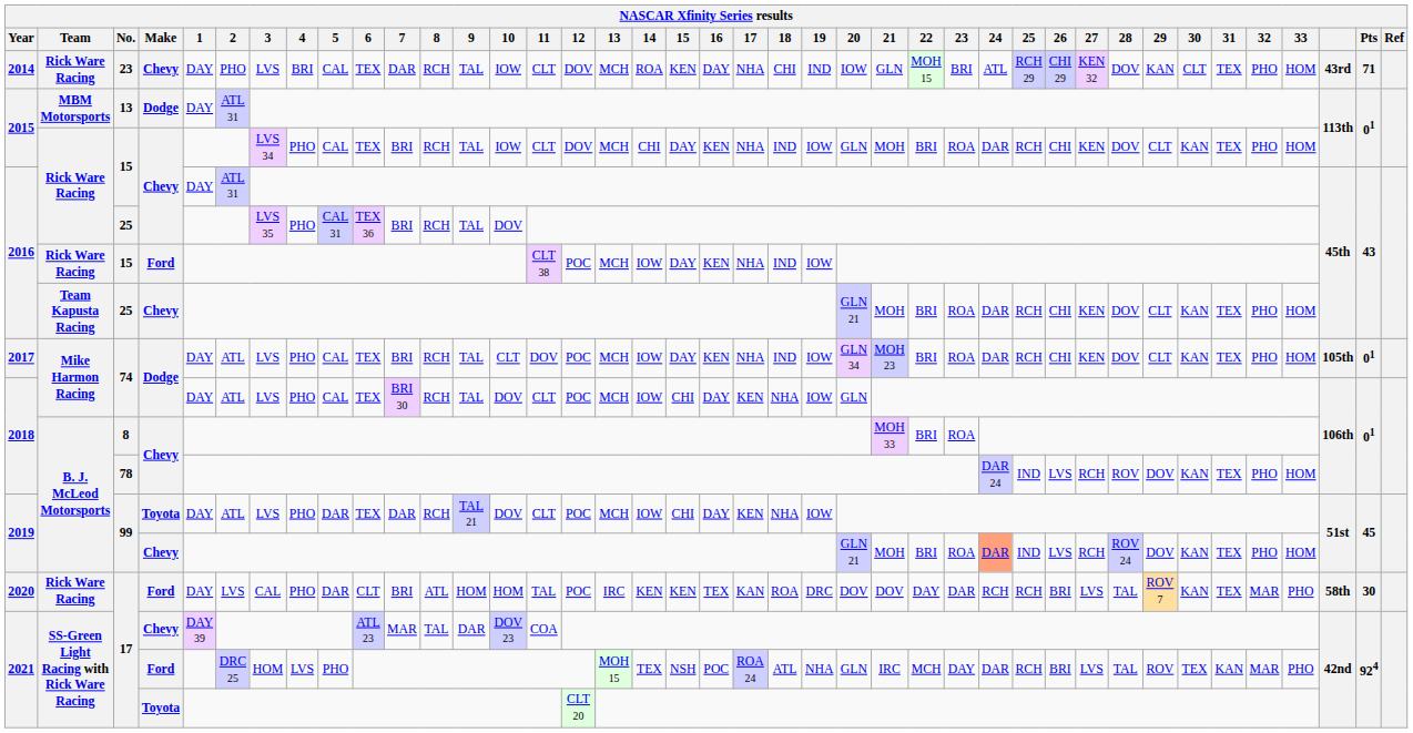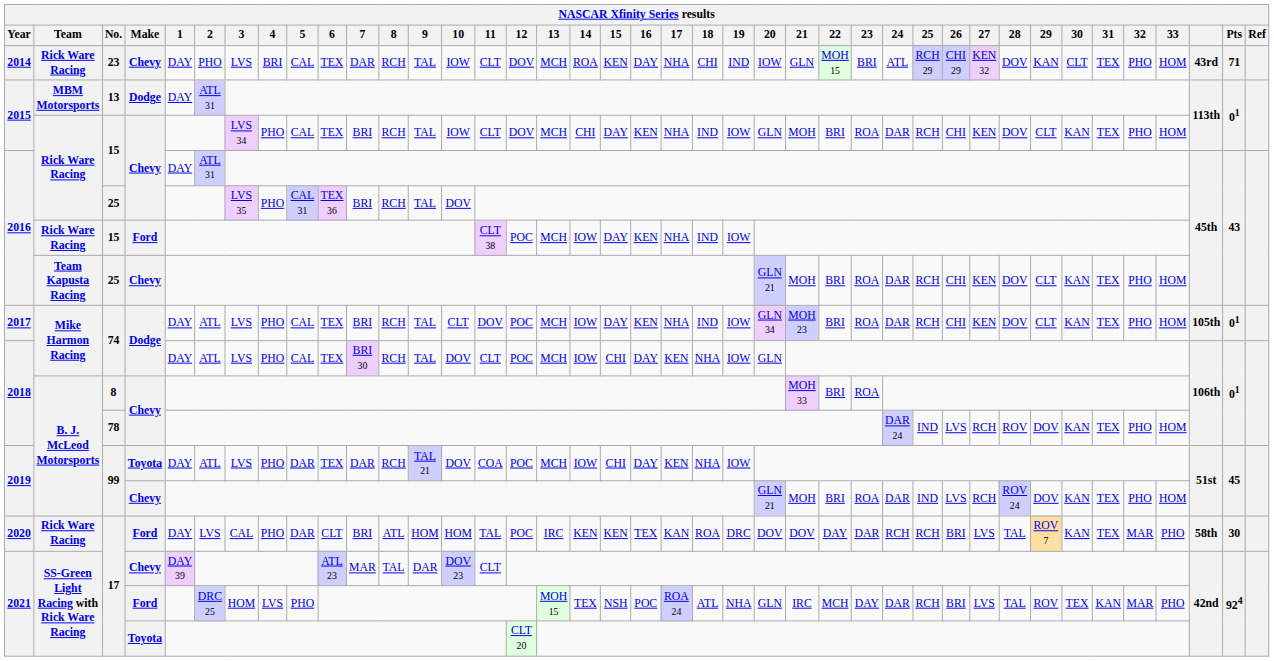 <table class="wikitable" style="text-align:center; font-size:75%">
 <tr>
 <th colspan=40><a href='#'>NASCAR Xfinity Series</a> results</th>
 </tr>
 <tr>
 <th>Year</th>
 <th>Team</th>
 <th>No.</th>
 <th>Make</th>
 <th>1</th>
 <th>2</th>
 <th>3</th>
 <th>4</th>
 <th>5</th>
 <th>6</th>
 <th>7</th>
 <th>8</th>
 <th>9</th>
 <th>10</th>
 <th>11</th>
 <th>12</th>
 <th>13</th>
 <th>14</th>
 <th>15</th>
 <th>16</th>
 <th>17</th>
 <th>18</th>
 <th>19</th>
 <th>20</th>
 <th>21</th>
 <th>22</th>
 <th>23</th>
 <th>24</th>
 <th>25</th>
 <th>26</th>
 <th>27</th>
 <th>28</th>
 <th>29</th>
 <th>30</th>
 <th>31</th>
 <th>32</th>
 <th>33</th>
 <th></th>
 <th>Pts</th>
 <th>Ref</th>
 </tr>
 <tr>
 <th><a href='#'>2014</a></th>
 <th><a href='#'>Rick Ware Racing</a></th>
 <th>23</th>
 <th><a href='#'>Chevy</a></th>
 <td><a href='#'>DAY</a></td>
 <td><a href='#'>PHO</a></td>
 <td><a href='#'>LVS</a></td>
 <td><a href='#'>BRI</a></td>
 <td><a href='#'>CAL</a></td>
 <td><a href='#'>TEX</a></td>
 <td><a href='#'>DAR</a></td>
 <td><a href='#'>RCH</a></td>
 <td><a href='#'>TAL</a></td>
 <td><a href='#'>IOW</a></td>
 <td><a href='#'>CLT</a></td>
 <td><a href='#'>DOV</a></td>
 <td><a href='#'>MCH</a></td>
 <td><a href='#'>ROA</a></td>
 <td><a href='#'>KEN</a></td>
 <td><a href='#'>DAY</a></td>
 <td><a href='#'>NHA</a></td>
 <td><a href='#'>CHI</a></td>
 <td><a href='#'>IND</a></td>
 <td><a href='#'>IOW</a></td>
 <td><a href='#'>GLN</a></td>
 <td style="background:#DFFFDF;"><a href='#'>MOH</a><br><small>15</small></td>
 <td><a href='#'>BRI</a></td>
 <td><a href='#'>ATL</a></td>
 <td style="background:#CFCFFF;"><a href='#'>RCH</a><br><small>29</small></td>
 <td style="background:#CFCFFF;"><a href='#'>CHI</a><br><small>29</small></td>
 <td style="background:#EFCFFF;"><a href='#'>KEN</a><br><small>32</small></td>
 <td><a href='#'>DOV</a></td>
 <td><a href='#'>KAN</a></td>
 <td><a href='#'>CLT</a></td>
 <td><a href='#'>TEX</a></td>
 <td><a href='#'>PHO</a></td>
 <td><a href='#'>HOM</a></td>
 <th>43rd</th>
 <th>71</th>
 <th></th>
 </tr>
 <tr>
 <th rowspan=2><a href='#'>2015</a></th>
 <th><a href='#'>MBM Motorsports</a></th>
 <th>13</th>
 <th><a href='#'>Dodge</a></th>
 <td><a href='#'>DAY</a></td>
 <td style="background:#CFCFFF;"><a href='#'>ATL</a><br><small>31</small></td>
 <td colspan=31></td>
 <th rowspan=2>113th</th>
 <th rowspan=2>0<sup>1</sup></th>
 <th rowspan=2></th>
 </tr>
 <tr>
 <th rowspan=3><a href='#'>Rick Ware Racing</a></th>
 <th rowspan=2>15</th>
 <th rowspan=3><a href='#'>Chevy</a></th>
 <td colspan=2></td>
 <td style="background:#EFCFFF;"><a href='#'>LVS</a><br><small>34</small></td>
 <td><a href='#'>PHO</a></td>
 <td><a href='#'>CAL</a></td>
 <td><a href='#'>TEX</a></td>
 <td><a href='#'>BRI</a></td>
 <td><a href='#'>RCH</a></td>
 <td><a href='#'>TAL</a></td>
 <td><a href='#'>IOW</a></td>
 <td><a href='#'>CLT</a></td>
 <td><a href='#'>DOV</a></td>
 <td><a href='#'>MCH</a></td>
 <td><a href='#'>CHI</a></td>
 <td><a href='#'>DAY</a></td>
 <td><a href='#'>KEN</a></td>
 <td><a href='#'>NHA</a></td>
 <td><a href='#'>IND</a></td>
 <td><a href='#'>IOW</a></td>
 <td><a href='#'>GLN</a></td>
 <td><a href='#'>MOH</a></td>
 <td><a href='#'>BRI</a></td>
 <td><a href='#'>ROA</a></td>
 <td><a href='#'>DAR</a></td>
 <td><a href='#'>RCH</a></td>
 <td><a href='#'>CHI</a></td>
 <td><a href='#'>KEN</a></td>
 <td><a href='#'>DOV</a></td>
 <td><a href='#'>CLT</a></td>
 <td><a href='#'>KAN</a></td>
 <td><a href='#'>TEX</a></td>
 <td><a href='#'>PHO</a></td>
 <td><a href='#'>HOM</a></td>
 </tr>
 <tr>
 <th rowspan=4><a href='#'>2016</a></th>
 <td><a href='#'>DAY</a></td>
 <td style="background:#CFCFFF;"><a href='#'>ATL</a><br><small>31</small></td>
 <td colspan=31></td>
 <th rowspan=4>45th</th>
 <th rowspan=4>43</th>
 <th rowspan=4></th>
 </tr>
 <tr>
 <th>25</th>
 <td colspan=2></td>
 <td style="background:#EFCFFF;"><a href='#'>LVS</a><br><small>35</small></td>
 <td><a href='#'>PHO</a></td>
 <td style="background:#CFCFFF;"><a href='#'>CAL</a><br><small>31</small></td>
 <td style="background:#EFCFFF;"><a href='#'>TEX</a><br><small>36</small></td>
 <td><a href='#'>BRI</a></td>
 <td><a href='#'>RCH</a></td>
 <td><a href='#'>TAL</a></td>
 <td><a href='#'>DOV</a></td>
 <td colspan=23></td>
 </tr>
 <tr>
 <th><a href='#'>Rick Ware Racing</a></th>
 <th>15</th>
 <th><a href='#'>Ford</a></th>
 <td colspan=10></td>
 <td style="background:#EFCFFF;"><a href='#'>CLT</a><br><small>38</small></td>
 <td><a href='#'>POC</a></td>
 <td><a href='#'>MCH</a></td>
 <td><a href='#'>IOW</a></td>
 <td><a href='#'>DAY</a></td>
 <td><a href='#'>KEN</a></td>
 <td><a href='#'>NHA</a></td>
 <td><a href='#'>IND</a></td>
 <td><a href='#'>IOW</a></td>
 <td colspan=14></td>
 </tr>
 <tr>
 <th><a href='#'>Team Kapusta Racing</a></th>
 <th>25</th>
 <th><a href='#'>Chevy</a></th>
 <td colspan=19></td>
 <td style="background:#CFCFFF;"><a href='#'>GLN</a><br><small>21</small></td>
 <td><a href='#'>MOH</a></td>
 <td><a href='#'>BRI</a></td>
 <td><a href='#'>ROA</a></td>
 <td><a href='#'>DAR</a></td>
 <td><a href='#'>RCH</a></td>
 <td><a href='#'>CHI</a></td>
 <td><a href='#'>KEN</a></td>
 <td><a href='#'>DOV</a></td>
 <td><a href='#'>CLT</a></td>
 <td><a href='#'>KAN</a></td>
 <td><a href='#'>TEX</a></td>
 <td><a href='#'>PHO</a></td>
 <td><a href='#'>HOM</a></td>
 </tr>
 <tr>
 <th><a href='#'>2017</a></th>
 <th rowspan=2><a href='#'>Mike Harmon Racing</a></th>
 <th rowspan=2>74</th>
 <th rowspan=2><a href='#'>Dodge</a></th>
 <td><a href='#'>DAY</a></td>
 <td><a href='#'>ATL</a></td>
 <td><a href='#'>LVS</a></td>
 <td><a href='#'>PHO</a></td>
 <td><a href='#'>CAL</a></td>
 <td><a href='#'>TEX</a></td>
 <td><a href='#'>BRI</a></td>
 <td><a href='#'>RCH</a></td>
 <td><a href='#'>TAL</a></td>
 <td><a href='#'>CLT</a></td>
 <td><a href='#'>DOV</a></td>
 <td><a href='#'>POC</a></td>
 <td><a href='#'>MCH</a></td>
 <td><a href='#'>IOW</a></td>
 <td><a href='#'>DAY</a></td>
 <td><a href='#'>KEN</a></td>
 <td><a href='#'>NHA</a></td>
 <td><a href='#'>IND</a></td>
 <td><a href='#'>IOW</a></td>
 <td style="background:#EFCFFF;"><a href='#'>GLN</a><br><small>34</small></td>
 <td style="background:#CFCFFF;"><a href='#'>MOH</a><br><small>23</small></td>
 <td><a href='#'>BRI</a></td>
 <td><a href='#'>ROA</a></td>
 <td><a href='#'>DAR</a></td>
 <td><a href='#'>RCH</a></td>
 <td><a href='#'>CHI</a></td>
 <td><a href='#'>KEN</a></td>
 <td><a href='#'>DOV</a></td>
 <td><a href='#'>CLT</a></td>
 <td><a href='#'>KAN</a></td>
 <td><a href='#'>TEX</a></td>
 <td><a href='#'>PHO</a></td>
 <td><a href='#'>HOM</a></td>
 <th>105th</th>
 <th>0<sup>1</sup></th>
 <th></th>
 </tr>
 <tr>
 <th rowspan=3><a href='#'>2018</a></th>
 <td><a href='#'>DAY</a></td>
 <td><a href='#'>ATL</a></td>
 <td><a href='#'>LVS</a></td>
 <td><a href='#'>PHO</a></td>
 <td><a href='#'>CAL</a></td>
 <td><a href='#'>TEX</a></td>
 <td style="background:#EFCFFF;"><a href='#'>BRI</a><br><small>30</small></td>
 <td><a href='#'>RCH</a></td>
 <td><a href='#'>TAL</a></td>
 <td><a href='#'>DOV</a></td>
 <td><a href='#'>CLT</a></td>
 <td><a href='#'>POC</a></td>
 <td><a href='#'>MCH</a></td>
 <td><a href='#'>IOW</a></td>
 <td><a href='#'>CHI</a></td>
 <td><a href='#'>DAY</a></td>
 <td><a href='#'>KEN</a></td>
 <td><a href='#'>NHA</a></td>
 <td><a href='#'>IOW</a></td>
 <td><a href='#'>GLN</a></td>
 <td colspan=13></td>
 <th rowspan=3>106th</th>
 <th rowspan=3>0<sup>1</sup></th>
 <th rowspan=3></th>
 </tr>
 <tr>
 <th rowspan=4><a href='#'>B. J. McLeod Motorsports</a></th>
 <th>8</th>
 <th rowspan=2><a href='#'>Chevy</a></th>
 <td colspan=20></td>
 <td style="background:#EFCFFF;"><a href='#'>MOH</a><br><small>33</small></td>
 <td><a href='#'>BRI</a></td>
 <td><a href='#'>ROA</a></td>
 <td colspan=10></td>
 </tr>
 <tr>
 <th>78</th>
 <td colspan=23></td>
 <td style="background:#CFCFFF;"><a href='#'>DAR</a><br><small>24</small></td>
 <td><a href='#'>IND</a></td>
 <td><a href='#'>LVS</a></td>
 <td><a href='#'>RCH</a></td>
 <td><a href='#'>ROV</a></td>
 <td><a href='#'>DOV</a></td>
 <td><a href='#'>KAN</a></td>
 <td><a href='#'>TEX</a></td>
 <td><a href='#'>PHO</a></td>
 <td><a href='#'>HOM</a></td>
 </tr>
 <tr>
 <th rowspan=2><a href='#'>2019</a></th>
 <th rowspan=2>99</th>
 <th><a href='#'>Toyota</a></th>
 <td><a href='#'>DAY</a></td>
 <td><a href='#'>ATL</a></td>
 <td><a href='#'>LVS</a></td>
 <td><a href='#'>PHO</a></td>
 <td><a href='#'>DAR</a></td>
 <td><a href='#'>TEX</a></td>
 <td><a href='#'>DAR</a></td>
 <td><a href='#'>RCH</a></td>
 <td style="background:#CFCFFF;"><a href='#'>TAL</a><br><small>21</small></td>
 <td><a href='#'>DOV</a></td>
-<td><a href='#'>CLT</a></td>
+<td><a href='#'>COA</a></td>
 <td><a href='#'>POC</a></td>
 <td><a href='#'>MCH</a></td>
 <td><a href='#'>IOW</a></td>
 <td><a href='#'>CHI</a></td>
 <td><a href='#'>DAY</a></td>
 <td><a href='#'>KEN</a></td>
 <td><a href='#'>NHA</a></td>
 <td><a href='#'>IOW</a></td>
 <td colspan=14></td>
 <th rowspan=2>51st</th>
 <th rowspan=2>45</th>
 <th rowspan=2></th>
 </tr>
 <tr>
 <th><a href='#'>Chevy</a></th>
 <td colspan=19></td>
 <td style="background:#CFCFFF;"><a href='#'>GLN</a><br><small>21</small></td>
 <td><a href='#'>MOH</a></td>
 <td><a href='#'>BRI</a></td>
 <td><a href='#'>ROA</a></td>
-<td style="background: lightsalmon;"><a href='#'>DAR</a></td>
+<td><a href='#'>DAR</a></td>
 <td><a href='#'>IND</a></td>
 <td><a href='#'>LVS</a></td>
 <td><a href='#'>RCH</a></td>
 <td style="background:#CFCFFF;"><a href='#'>ROV</a><br><small>24</small></td>
 <td><a href='#'>DOV</a></td>
 <td><a href='#'>KAN</a></td>
 <td><a href='#'>TEX</a></td>
 <td><a href='#'>PHO</a></td>
 <td><a href='#'>HOM</a></td>
 </tr>
 <tr>
 <th><a href='#'>2020</a></th>
 <th><a href='#'>Rick Ware Racing</a></th>
 <th rowspan=4>17</th>
 <th><a href='#'>Ford</a></th>
 <td><a href='#'>DAY</a></td>
 <td><a href='#'>LVS</a></td>
 <td><a href='#'>CAL</a></td>
 <td><a href='#'>PHO</a></td>
 <td><a href='#'>DAR</a></td>
 <td><a href='#'>CLT</a></td>
 <td><a href='#'>BRI</a></td>
 <td><a href='#'>ATL</a></td>
 <td><a href='#'>HOM</a></td>
 <td><a href='#'>HOM</a></td>
 <td><a href='#'>TAL</a></td>
 <td><a href='#'>POC</a></td>
 <td><a href='#'>IRC</a></td>
 <td><a href='#'>KEN</a></td>
 <td><a href='#'>KEN</a></td>
 <td><a href='#'>TEX</a></td>
 <td><a href='#'>KAN</a></td>
 <td><a href='#'>ROA</a></td>
 <td><a href='#'>DRC</a></td>
 <td><a href='#'>DOV</a></td>
 <td><a href='#'>DOV</a></td>
 <td><a href='#'>DAY</a></td>
 <td><a href='#'>DAR</a></td>
 <td><a href='#'>RCH</a></td>
 <td><a href='#'>RCH</a></td>
 <td><a href='#'>BRI</a></td>
 <td><a href='#'>LVS</a></td>
 <td><a href='#'>TAL</a></td>
 <td style="background:#FFDF9F;"><a href='#'>ROV</a><br><small>7</small></td>
 <td><a href='#'>KAN</a></td>
 <td><a href='#'>TEX</a></td>
 <td><a href='#'>MAR</a></td>
 <td><a href='#'>PHO</a></td>
 <th>58th</th>
 <th>30</th>
 <th></th>
 </tr>
 <tr>
 <th rowspan=3><a href='#'>2021</a></th>
 <th rowspan=3><a href='#'>SS-Green Light Racing</a> with <a href='#'>Rick Ware Racing</a></th>
 <th><a href='#'>Chevy</a></th>
 <td style="background:#EFCFFF;"><a href='#'>DAY</a><br><small>39</small></td>
 <td colspan=4></td>
 <td style="background:#CFCFFF;"><a href='#'>ATL</a><br><small>23</small></td>
 <td><a href='#'>MAR</a></td>
 <td><a href='#'>TAL</a></td>
 <td><a href='#'>DAR</a></td>
 <td style="background:#CFCFFF;"><a href='#'>DOV</a><br><small>23</small></td>
-<td><a href='#'>COA</a></td>
+<td><a href='#'>CLT</a></td>
 <td colspan=22></td>
 <th rowspan=3>42nd</th>
 <th rowspan=3>92<sup>4</sup></th>
 <th rowspan=3></th>
 </tr>
 <tr>
 <th><a href='#'>Ford</a></th>
 <td></td>
 <td style="background:#CFCFFF;"><a href='#'>DRC</a><br><small>25</small></td>
 <td><a href='#'>HOM</a></td>
 <td><a href='#'>LVS</a></td>
 <td><a href='#'>PHO</a></td>
 <td colspan=7></td>
 <td style="background:#DFFFDF;"><a href='#'>MOH</a><br><small>15</small></td>
 <td><a href='#'>TEX</a></td>
 <td><a href='#'>NSH</a></td>
 <td><a href='#'>POC</a></td>
 <td style="background:#CFCFFF;"><a href='#'>ROA</a><br><small>24</small></td>
 <td><a href='#'>ATL</a></td>
 <td><a href='#'>NHA</a></td>
 <td><a href='#'>GLN</a></td>
 <td><a href='#'>IRC</a></td>
 <td><a href='#'>MCH</a></td>
 <td><a href='#'>DAY</a></td>
 <td><a href='#'>DAR</a></td>
 <td><a href='#'>RCH</a></td>
 <td><a href='#'>BRI</a></td>
 <td><a href='#'>LVS</a></td>
 <td><a href='#'>TAL</a></td>
 <td><a href='#'>ROV</a></td>
 <td><a href='#'>TEX</a></td>
 <td><a href='#'>KAN</a></td>
 <td><a href='#'>MAR</a></td>
 <td><a href='#'>PHO</a></td>
 </tr>
 <tr>
 <th><a href='#'>Toyota</a></th>
 <td colspan=11></td>
 <td style="background:#DFFFDF;"><a href='#'>CLT</a><br><small>20</small></td>
 <td colspan=21></td>
 </tr>
 </table>
